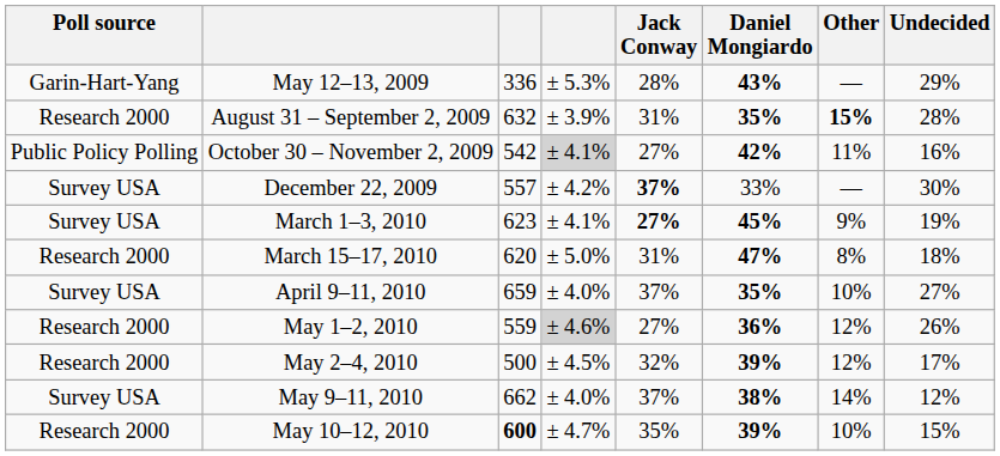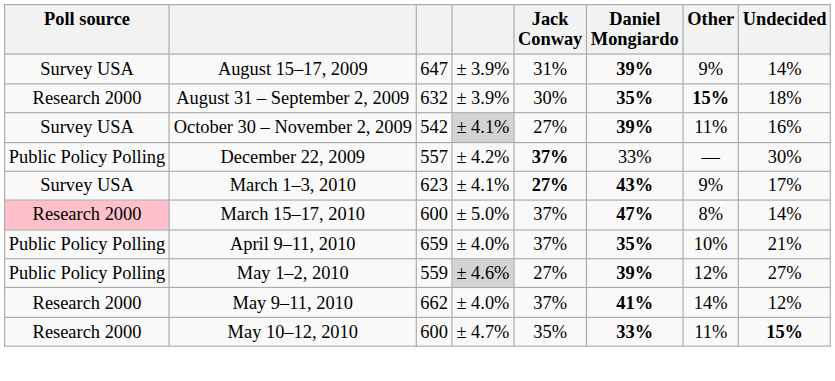 <table class="wikitable" style="text-align:center">
 <tr valign=top>
 <th>Poll source</th>
 <th></th>
 <th></th>
 <th></th>
 <th>Jack<br>Conway</th>
 <th>Daniel<br>Mongiardo</th>
 <th>Other</th>
 <th>Undecided</th>
 </tr>
 <tr>
-<td>Garin-Hart-Yang </td>
-<td>May 12–13, 2009</td>
-<td>336</td>
-<td>± 5.3%</td>
-<td>28%</td>
-<td><strong>43%</strong></td>
-<td>—</td>
-<td>29%</td>
+<td>Survey USA </td>
+<td>August 15–17, 2009</td>
+<td>647</td>
+<td>± 3.9%</td>
+<td>31%</td>
+<td><strong>39%</strong></td>
+<td>9%</td>
+<td>14%</td>
 </tr>
 <tr>
 <td>Research 2000 </td>
 <td>August 31 – September 2, 2009</td>
 <td>632</td>
 <td>± 3.9%</td>
-<td>31%</td>
+<td>30%</td>
 <td><strong>35%</strong></td>
 <td><strong>15%</strong></td>
-<td>28%</td>
+<td>18%</td>
 </tr>
 <tr>
-<td>Public Policy Polling </td>
+<td>Survey USA </td>
 <td>October 30 – November 2, 2009</td>
 <td>542</td>
 <td style="background: lightgrey;">± 4.1%</td>
 <td>27%</td>
-<td><strong>42%</strong></td>
+<td><strong>39%</strong></td>
 <td>11%</td>
 <td>16%</td>
 </tr>
 <tr>
-<td>Survey USA </td>
+<td>Public Policy Polling </td>
 <td>December 22, 2009</td>
 <td>557</td>
 <td>± 4.2%</td>
 <td><strong>37%</strong></td>
 <td>33%</td>
 <td>—</td>
 <td>30%</td>
 </tr>
 <tr>
 <td>Survey USA </td>
 <td>March 1–3, 2010</td>
 <td>623</td>
 <td>± 4.1%</td>
 <td><strong>27%</strong></td>
-<td><strong>45%</strong></td>
+<td><strong>43%</strong></td>
 <td>9%</td>
-<td>19%</td>
+<td>17%</td>
 </tr>
 <tr>
-<td>Research 2000 </td>
+<td style="background: pink;">Research 2000 </td>
 <td>March 15–17, 2010</td>
-<td>620</td>
+<td>600</td>
 <td>± 5.0%</td>
-<td>31%</td>
+<td>37%</td>
 <td><strong>47% </strong></td>
 <td>8%</td>
-<td>18%</td>
+<td>14%</td>
 </tr>
 <tr>
-<td>Survey USA </td>
+<td>Public Policy Polling </td>
 <td>April 9–11, 2010</td>
 <td>659</td>
 <td>± 4.0%</td>
 <td>37%</td>
 <td><strong>35%</strong></td>
 <td>10%</td>
+<td>21%</td>
+</tr>
+<tr>
+<td>Public Policy Polling </td>
+<td>May 1–2, 2010</td>
+<td>559</td>
+<td style="background: lightgrey;">± 4.6%</td>
+<td>27%</td>
+<td><strong>39%</strong></td>
+<td>12%</td>
 <td>27%</td>
 </tr>
 <tr>
 <td>Research 2000 </td>
-<td>May 1–2, 2010</td>
-<td>559</td>
-<td style="background: lightgrey;">± 4.6%</td>
-<td>27%</td>
-<td><strong>36%</strong></td>
-<td>12%</td>
-<td>26%</td>
-</tr>
-<tr>
-<td>Research 2000 </td>
-<td>May 2–4, 2010</td>
-<td>500</td>
-<td>± 4.5%</td>
-<td>32%</td>
-<td><strong>39%</strong></td>
-<td>12%</td>
-<td>17%</td>
-</tr>
-<tr>
-<td>Survey USA </td>
 <td>May 9–11, 2010</td>
 <td>662</td>
 <td>± 4.0%</td>
 <td>37%</td>
-<td><strong>38%</strong></td>
+<td><strong>41%</strong></td>
 <td>14%</td>
 <td>12%</td>
 </tr>
 <tr>
 <td>Research 2000 </td>
 <td>May 10–12, 2010</td>
-<td><strong>600</strong></td>
+<td>600</td>
 <td>± 4.7%</td>
 <td>35%</td>
-<td><strong>39%</strong></td>
-<td>10%</td>
-<td>15%</td>
+<td><strong>33%</strong></td>
+<td>11%</td>
+<td><strong>15%</strong></td>
 </tr>
 </table>
